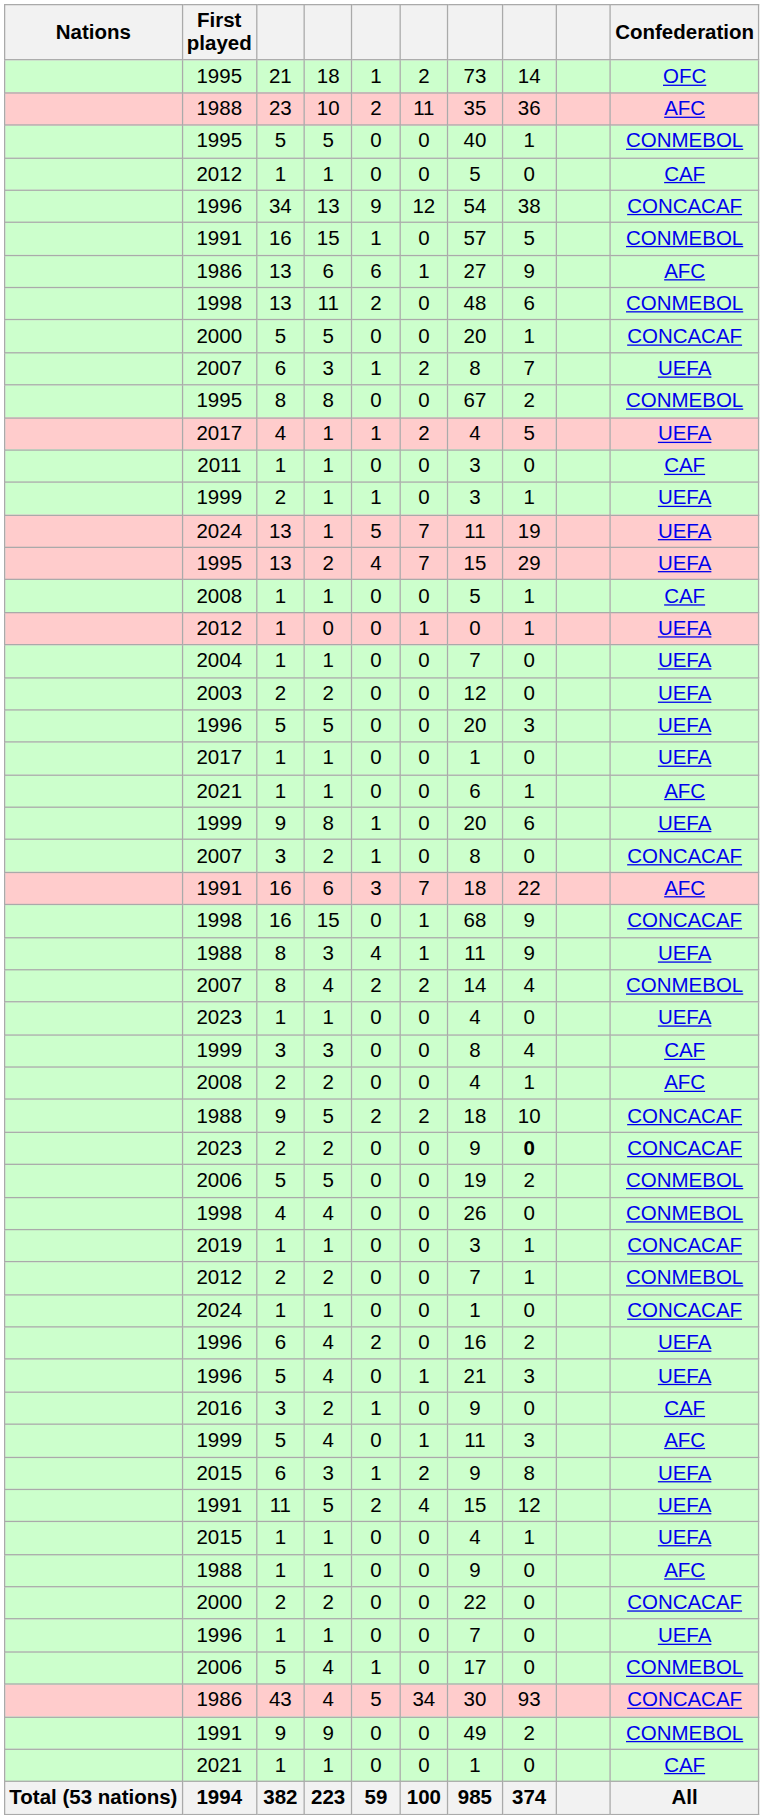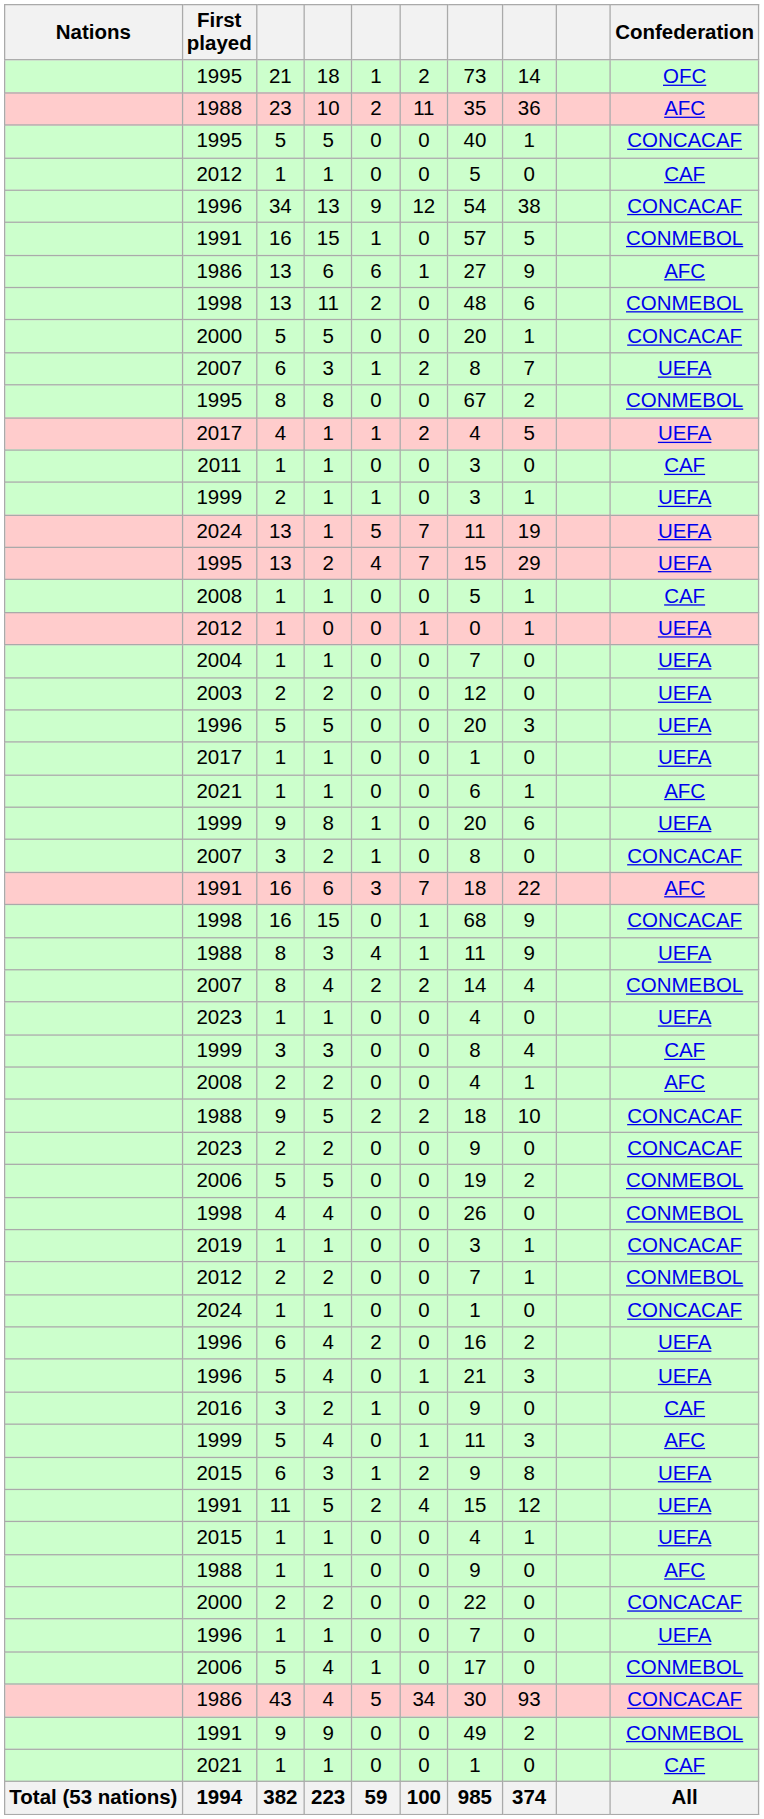 <table class="wikitable sortable" style="text-align:center;">
 <tr>
 <th>Nations</th>
 <th width=40>First played</th>
 <th width=30></th>
 <th width=30></th>
 <th width=30></th>
 <th width=30></th>
 <th width=35></th>
 <th width=35></th>
 <th width=35></th>
 <th>Confederation</th>
 </tr>
 <tr bgcolor=#CCFFCC>
 <td align=left></td>
 <td>1995</td>
 <td>21</td>
 <td>18</td>
 <td>1</td>
 <td>2</td>
 <td>73</td>
 <td>14</td>
 <td></td>
 <td><a href='#'>OFC</a></td>
 </tr>
 <tr bgcolor=#FFCCCC>
 <td align=left></td>
 <td>1988</td>
 <td>23</td>
 <td>10</td>
 <td>2</td>
 <td>11</td>
 <td>35</td>
 <td>36</td>
 <td></td>
 <td><a href='#'>AFC</a></td>
 </tr>
 <tr bgcolor=#CCFFCC>
 <td align=left></td>
 <td>1995</td>
 <td>5</td>
 <td>5</td>
 <td>0</td>
 <td>0</td>
 <td>40</td>
 <td>1</td>
 <td></td>
-<td><a href='#'>CONMEBOL</a></td>
+<td><a href='#'>CONCACAF</a></td>
 </tr>
 <tr bgcolor=#CCFFCC>
 <td align=left></td>
 <td>2012</td>
 <td>1</td>
 <td>1</td>
 <td>0</td>
 <td>0</td>
 <td>5</td>
 <td>0</td>
 <td></td>
 <td><a href='#'>CAF</a></td>
 </tr>
 <tr bgcolor=#CCFFCC>
 <td align=left></td>
 <td>1996</td>
 <td>34</td>
 <td>13</td>
 <td>9</td>
 <td>12</td>
 <td>54</td>
 <td>38</td>
 <td></td>
 <td><a href='#'>CONCACAF</a></td>
 </tr>
 <tr bgcolor=#CCFFCC>
 <td align=left></td>
 <td>1991</td>
 <td>16</td>
 <td>15</td>
 <td>1</td>
 <td>0</td>
 <td>57</td>
 <td>5</td>
 <td></td>
 <td><a href='#'>CONMEBOL</a></td>
 </tr>
 <tr bgcolor=#CCFFCC>
 <td align=left></td>
 <td>1986</td>
 <td>13</td>
 <td>6</td>
 <td>6</td>
 <td>1</td>
 <td>27</td>
 <td>9</td>
 <td></td>
 <td><a href='#'>AFC</a></td>
 </tr>
 <tr bgcolor=#CCFFCC>
 <td align=left></td>
 <td>1998</td>
 <td>13</td>
 <td>11</td>
 <td>2</td>
 <td>0</td>
 <td>48</td>
 <td>6</td>
 <td></td>
 <td><a href='#'>CONMEBOL</a></td>
 </tr>
 <tr bgcolor=#CCFFCC>
 <td align=left></td>
 <td>2000</td>
 <td>5</td>
 <td>5</td>
 <td>0</td>
 <td>0</td>
 <td>20</td>
 <td>1</td>
 <td></td>
 <td><a href='#'>CONCACAF</a></td>
 </tr>
 <tr bgcolor=#CCFFCC>
 <td align=left></td>
 <td>2007</td>
 <td>6</td>
 <td>3</td>
 <td>1</td>
 <td>2</td>
 <td>8</td>
 <td>7</td>
 <td></td>
 <td><a href='#'>UEFA</a></td>
 </tr>
 <tr bgcolor=#CCFFCC>
 <td align=left></td>
 <td>1995</td>
 <td>8</td>
 <td>8</td>
 <td>0</td>
 <td>0</td>
 <td>67</td>
 <td>2</td>
 <td></td>
 <td><a href='#'>CONMEBOL</a></td>
 </tr>
 <tr bgcolor=#FFCCCC>
 <td align=left></td>
 <td>2017</td>
 <td>4</td>
 <td>1</td>
 <td>1</td>
 <td>2</td>
 <td>4</td>
 <td>5</td>
 <td></td>
 <td><a href='#'>UEFA</a></td>
 </tr>
 <tr bgcolor=#CCFFCC>
 <td align=left></td>
 <td>2011</td>
 <td>1</td>
 <td>1</td>
 <td>0</td>
 <td>0</td>
 <td>3</td>
 <td>0</td>
 <td></td>
 <td><a href='#'>CAF</a></td>
 </tr>
 <tr bgcolor=#CCFFCC>
 <td align=left></td>
 <td>1999</td>
 <td>2</td>
 <td>1</td>
 <td>1</td>
 <td>0</td>
 <td>3</td>
 <td>1</td>
 <td></td>
 <td><a href='#'>UEFA</a></td>
 </tr>
 <tr bgcolor=#FFCCCC>
 <td align=left></td>
 <td>2024</td>
 <td>13</td>
 <td>1</td>
 <td>5</td>
 <td>7</td>
 <td>11</td>
 <td>19</td>
 <td></td>
 <td><a href='#'>UEFA</a></td>
 </tr>
 <tr bgcolor=#FFCCCC>
 <td align=left></td>
 <td>1995</td>
 <td>13</td>
 <td>2</td>
 <td>4</td>
 <td>7</td>
 <td>15</td>
 <td>29</td>
 <td></td>
 <td><a href='#'>UEFA</a></td>
 </tr>
 <tr bgcolor=#CCFFCC>
 <td align=left></td>
 <td>2008</td>
 <td>1</td>
 <td>1</td>
 <td>0</td>
 <td>0</td>
 <td>5</td>
 <td>1</td>
 <td></td>
 <td><a href='#'>CAF</a></td>
 </tr>
 <tr bgcolor=#FFCCCC>
 <td align=left></td>
 <td>2012</td>
 <td>1</td>
 <td>0</td>
 <td>0</td>
 <td>1</td>
 <td>0</td>
 <td>1</td>
 <td></td>
 <td><a href='#'>UEFA</a></td>
 </tr>
 <tr bgcolor=#CCFFCC>
 <td align=left></td>
 <td>2004</td>
 <td>1</td>
 <td>1</td>
 <td>0</td>
 <td>0</td>
 <td>7</td>
 <td>0</td>
 <td></td>
 <td><a href='#'>UEFA</a></td>
 </tr>
 <tr bgcolor=#CCFFCC>
 <td align=left></td>
 <td>2003</td>
 <td>2</td>
 <td>2</td>
 <td>0</td>
 <td>0</td>
 <td>12</td>
 <td>0</td>
 <td></td>
 <td><a href='#'>UEFA</a></td>
 </tr>
 <tr bgcolor=#CCFFCC>
 <td align=left></td>
 <td>1996</td>
 <td>5</td>
 <td>5</td>
 <td>0</td>
 <td>0</td>
 <td>20</td>
 <td>3</td>
 <td></td>
 <td><a href='#'>UEFA</a></td>
 </tr>
 <tr bgcolor=#CCFFCC>
 <td align=left></td>
 <td>2017</td>
 <td>1</td>
 <td>1</td>
 <td>0</td>
 <td>0</td>
 <td>1</td>
 <td>0</td>
 <td></td>
 <td><a href='#'>UEFA</a></td>
 </tr>
 <tr bgcolor=#CCFFCC>
 <td align=left></td>
 <td>2021</td>
 <td>1</td>
 <td>1</td>
 <td>0</td>
 <td>0</td>
 <td>6</td>
 <td>1</td>
 <td></td>
 <td><a href='#'>AFC</a></td>
 </tr>
 <tr bgcolor=#CCFFCC>
 <td align=left></td>
 <td>1999</td>
 <td>9</td>
 <td>8</td>
 <td>1</td>
 <td>0</td>
 <td>20</td>
 <td>6</td>
 <td></td>
 <td><a href='#'>UEFA</a></td>
 </tr>
 <tr bgcolor=#CCFFCC>
 <td align=left></td>
 <td>2007</td>
 <td>3</td>
 <td>2</td>
 <td>1</td>
 <td>0</td>
 <td>8</td>
 <td>0</td>
 <td></td>
 <td><a href='#'>CONCACAF</a></td>
 </tr>
 <tr bgcolor=#FFCCCC>
 <td align=left></td>
 <td>1991</td>
 <td>16</td>
 <td>6</td>
 <td>3</td>
 <td>7</td>
 <td>18</td>
 <td>22</td>
 <td></td>
 <td><a href='#'>AFC</a></td>
 </tr>
 <tr bgcolor=#CCFFCC>
 <td align=left></td>
 <td>1998</td>
 <td>16</td>
 <td>15</td>
 <td>0</td>
 <td>1</td>
 <td>68</td>
 <td>9</td>
 <td></td>
 <td><a href='#'>CONCACAF</a></td>
 </tr>
 <tr bgcolor=#CCFFCC>
 <td align=left></td>
 <td>1988</td>
 <td>8</td>
 <td>3</td>
 <td>4</td>
 <td>1</td>
 <td>11</td>
 <td>9</td>
 <td></td>
 <td><a href='#'>UEFA</a></td>
 </tr>
 <tr bgcolor=#CCFFCC>
 <td align=left></td>
 <td>2007</td>
 <td>8</td>
 <td>4</td>
 <td>2</td>
 <td>2</td>
 <td>14</td>
 <td>4</td>
 <td></td>
 <td><a href='#'>CONMEBOL</a></td>
 </tr>
 <tr bgcolor=#CCFFCC>
 <td align=left></td>
 <td>2023</td>
 <td>1</td>
 <td>1</td>
 <td>0</td>
 <td>0</td>
 <td>4</td>
 <td>0</td>
 <td></td>
 <td><a href='#'>UEFA</a></td>
 </tr>
 <tr bgcolor=#CCFFCC>
 <td align=left></td>
 <td>1999</td>
 <td>3</td>
 <td>3</td>
 <td>0</td>
 <td>0</td>
 <td>8</td>
 <td>4</td>
 <td></td>
 <td><a href='#'>CAF</a></td>
 </tr>
 <tr bgcolor=#CCFFCC>
 <td align=left></td>
 <td>2008</td>
 <td>2</td>
 <td>2</td>
 <td>0</td>
 <td>0</td>
 <td>4</td>
 <td>1</td>
 <td></td>
 <td><a href='#'>AFC</a></td>
 </tr>
 <tr bgcolor=#CCFFCC>
 <td align=left></td>
 <td>1988</td>
 <td>9</td>
 <td>5</td>
 <td>2</td>
 <td>2</td>
 <td>18</td>
 <td>10</td>
 <td></td>
 <td><a href='#'>CONCACAF</a></td>
 </tr>
 <tr bgcolor=#CCFFCC>
 <td align=left></td>
 <td>2023</td>
 <td>2</td>
 <td>2</td>
 <td>0</td>
 <td>0</td>
 <td>9</td>
-<td><strong>0</strong></td>
+<td>0</td>
 <td></td>
 <td><a href='#'>CONCACAF</a></td>
 </tr>
 <tr bgcolor=#CCFFCC>
 <td align=left></td>
 <td>2006</td>
 <td>5</td>
 <td>5</td>
 <td>0</td>
 <td>0</td>
 <td>19</td>
 <td>2</td>
 <td></td>
 <td><a href='#'>CONMEBOL</a></td>
 </tr>
 <tr bgcolor=#CCFFCC>
 <td align=left></td>
 <td>1998</td>
 <td>4</td>
 <td>4</td>
 <td>0</td>
 <td>0</td>
 <td>26</td>
 <td>0</td>
 <td></td>
 <td><a href='#'>CONMEBOL</a></td>
 </tr>
 <tr bgcolor=#CCFFCC>
 <td align=left></td>
 <td>2019</td>
 <td>1</td>
 <td>1</td>
 <td>0</td>
 <td>0</td>
 <td>3</td>
 <td>1</td>
 <td></td>
 <td><a href='#'>CONCACAF</a></td>
 </tr>
 <tr bgcolor=#CCFFCC>
 <td align=left></td>
 <td>2012</td>
 <td>2</td>
 <td>2</td>
 <td>0</td>
 <td>0</td>
 <td>7</td>
 <td>1</td>
 <td></td>
 <td><a href='#'>CONMEBOL</a></td>
 </tr>
 <tr bgcolor=#CCFFCC>
 <td align=left></td>
 <td>2024</td>
 <td>1</td>
 <td>1</td>
 <td>0</td>
 <td>0</td>
 <td>1</td>
 <td>0</td>
 <td></td>
 <td><a href='#'>CONCACAF</a></td>
 </tr>
 <tr bgcolor=#CCFFCC>
 <td align=left></td>
 <td>1996</td>
 <td>6</td>
 <td>4</td>
 <td>2</td>
 <td>0</td>
 <td>16</td>
 <td>2</td>
 <td></td>
 <td><a href='#'>UEFA</a></td>
 </tr>
 <tr bgcolor=#CCFFCC>
 <td align=left></td>
 <td>1996</td>
 <td>5</td>
 <td>4</td>
 <td>0</td>
 <td>1</td>
 <td>21</td>
 <td>3</td>
 <td></td>
 <td><a href='#'>UEFA</a></td>
 </tr>
 <tr bgcolor=#CCFFCC>
 <td align=left></td>
 <td>2016</td>
 <td>3</td>
 <td>2</td>
 <td>1</td>
 <td>0</td>
 <td>9</td>
 <td>0</td>
 <td></td>
 <td><a href='#'>CAF</a></td>
 </tr>
 <tr bgcolor=#CCFFCC>
 <td align=left></td>
 <td>1999</td>
 <td>5</td>
 <td>4</td>
 <td>0</td>
 <td>1</td>
 <td>11</td>
 <td>3</td>
 <td></td>
 <td><a href='#'>AFC</a></td>
 </tr>
 <tr bgcolor=#CCFFCC>
 <td align=left></td>
 <td>2015</td>
 <td>6</td>
 <td>3</td>
 <td>1</td>
 <td>2</td>
 <td>9</td>
 <td>8</td>
 <td></td>
 <td><a href='#'>UEFA</a></td>
 </tr>
 <tr bgcolor=#CCFFCC>
 <td align=left></td>
 <td>1991</td>
 <td>11</td>
 <td>5</td>
 <td>2</td>
 <td>4</td>
 <td>15</td>
 <td>12</td>
 <td></td>
 <td><a href='#'>UEFA</a></td>
 </tr>
 <tr bgcolor=#CCFFCC>
 <td align=left></td>
 <td>2015</td>
 <td>1</td>
 <td>1</td>
 <td>0</td>
 <td>0</td>
 <td>4</td>
 <td>1</td>
 <td></td>
 <td><a href='#'>UEFA</a></td>
 </tr>
 <tr bgcolor=#CCFFCC>
 <td align=left></td>
 <td>1988</td>
 <td>1</td>
 <td>1</td>
 <td>0</td>
 <td>0</td>
 <td>9</td>
 <td>0</td>
 <td></td>
 <td><a href='#'>AFC</a></td>
 </tr>
 <tr bgcolor=#CCFFCC>
 <td align=left></td>
 <td>2000</td>
 <td>2</td>
 <td>2</td>
 <td>0</td>
 <td>0</td>
 <td>22</td>
 <td>0</td>
 <td></td>
 <td><a href='#'>CONCACAF</a></td>
 </tr>
 <tr bgcolor=#CCFFCC>
 <td align=left></td>
 <td>1996</td>
 <td>1</td>
 <td>1</td>
 <td>0</td>
 <td>0</td>
 <td>7</td>
 <td>0</td>
 <td></td>
 <td><a href='#'>UEFA</a></td>
 </tr>
 <tr bgcolor=#CCFFCC>
 <td align=left></td>
 <td>2006</td>
 <td>5</td>
 <td>4</td>
 <td>1</td>
 <td>0</td>
 <td>17</td>
 <td>0</td>
 <td></td>
 <td><a href='#'>CONMEBOL</a></td>
 </tr>
 <tr bgcolor=#FFCCCC>
 <td align=left></td>
 <td>1986</td>
 <td>43</td>
 <td>4</td>
 <td>5</td>
 <td>34</td>
 <td>30</td>
 <td>93</td>
 <td></td>
 <td><a href='#'>CONCACAF</a></td>
 </tr>
 <tr bgcolor=#CCFFCC>
 <td align=left></td>
 <td>1991</td>
 <td>9</td>
 <td>9</td>
 <td>0</td>
 <td>0</td>
 <td>49</td>
 <td>2</td>
 <td></td>
 <td><a href='#'>CONMEBOL</a></td>
 </tr>
 <tr bgcolor=#CCFFCC>
 <td align=left></td>
 <td>2021</td>
 <td>1</td>
 <td>1</td>
 <td>0</td>
 <td>0</td>
 <td>1</td>
 <td>0</td>
 <td></td>
 <td><a href='#'>CAF</a></td>
 </tr>
 <tr class="sortbottom">
 <th>Total (53 nations)</th>
 <th>1994</th>
 <th>382</th>
 <th>223</th>
 <th>59</th>
 <th>100</th>
 <th>985</th>
 <th>374</th>
 <th></th>
 <th>All</th>
 </tr>
 </table>
